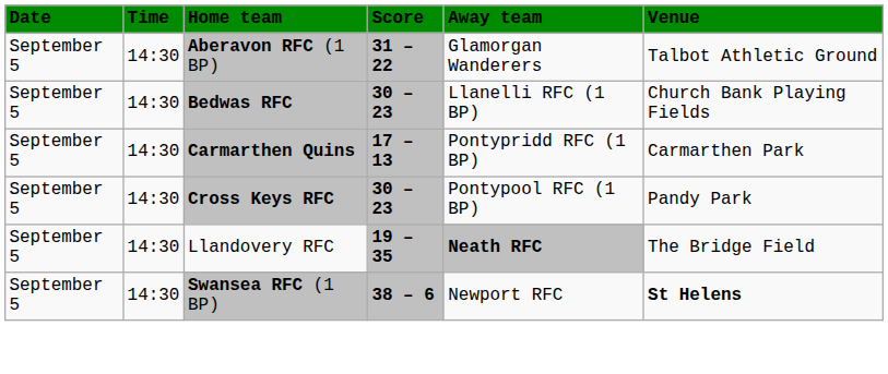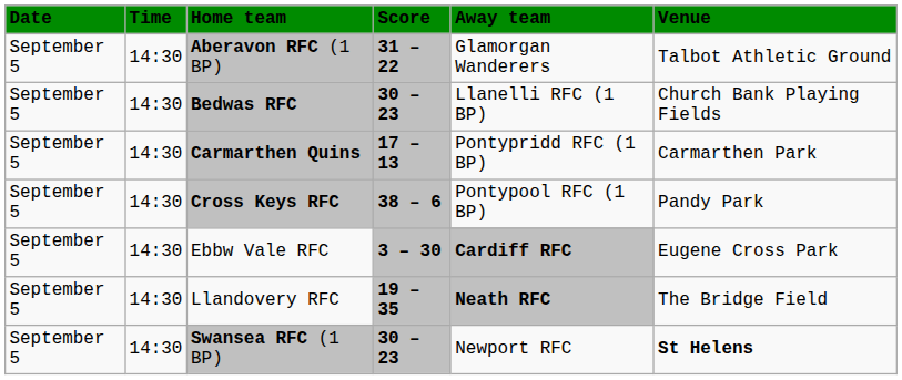 <table class="wikitable" style="margin:0.5em auto; font-size:95%">
 <tr bgcolor="#008B00">
 <td><strong>Date</strong></td>
 <td><strong>Time</strong></td>
 <td><strong>Home team</strong></td>
 <td><strong>Score</strong></td>
 <td><strong>Away team</strong></td>
 <td><strong>Venue</strong></td>
 </tr>
 <tr>
 <td>September 5</td>
 <td>14:30</td>
 <td bgcolor="silver"><strong>Aberavon RFC</strong> (1 BP)</td>
 <td bgcolor="silver"><strong>31 – 22</strong></td>
 <td>Glamorgan Wanderers</td>
 <td>Talbot Athletic Ground</td>
 </tr>
 <tr>
 <td>September 5</td>
 <td>14:30</td>
 <td bgcolor="silver"><strong>Bedwas RFC</strong></td>
 <td bgcolor="silver"><strong>30 – 23</strong></td>
 <td>Llanelli RFC (1 BP)</td>
 <td>Church Bank Playing Fields</td>
 </tr>
 <tr>
 <td>September 5</td>
 <td>14:30</td>
 <td bgcolor="silver"><strong>Carmarthen Quins</strong></td>
 <td bgcolor="silver"><strong>17 – 13</strong></td>
 <td>Pontypridd RFC (1 BP)</td>
 <td>Carmarthen Park</td>
 </tr>
 <tr>
 <td>September 5</td>
 <td>14:30</td>
 <td bgcolor="silver"><strong>Cross Keys RFC</strong></td>
-<td bgcolor="silver"><strong>30 – 23</strong></td>
+<td bgcolor="silver"><strong>38 – 6</strong></td>
 <td>Pontypool RFC (1 BP)</td>
 <td>Pandy Park</td>
+</tr>
+<tr>
+<td>September 5</td>
+<td>14:30</td>
+<td>Ebbw Vale RFC</td>
+<td bgcolor="silver"><strong>3 – 30</strong></td>
+<td bgcolor="silver"><strong>Cardiff RFC</strong></td>
+<td>Eugene Cross Park</td>
 </tr>
 <tr>
 <td>September 5</td>
 <td>14:30</td>
 <td>Llandovery RFC</td>
 <td bgcolor="silver"><strong>19 – 35</strong></td>
 <td bgcolor="silver"><strong>Neath RFC</strong></td>
 <td>The Bridge Field</td>
 </tr>
 <tr>
 <td>September 5</td>
 <td>14:30</td>
 <td bgcolor="silver"><strong>Swansea RFC</strong> (1 BP)</td>
-<td bgcolor="silver"><strong>38 – 6</strong></td>
+<td bgcolor="silver"><strong>30 – 23</strong></td>
 <td>Newport RFC</td>
 <td><strong>St Helens</strong></td>
 </tr>
 </table>
